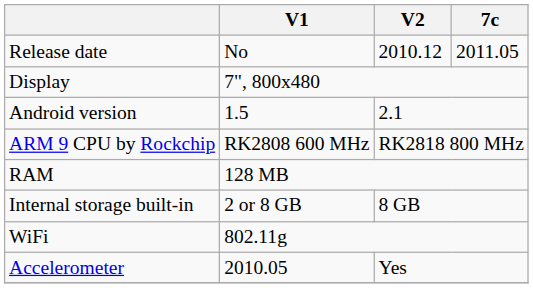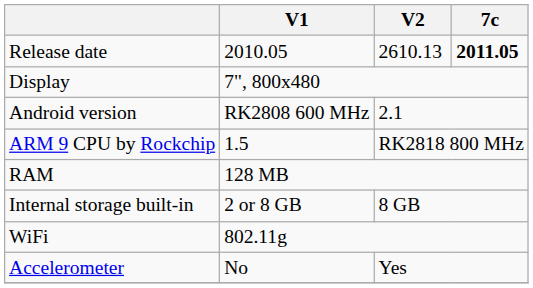 <table class="wikitable">
 <tr>
 <th></th>
 <th>V1</th>
 <th>V2</th>
 <th>7c</th>
 </tr>
 <tr>
 <td>Release date</td>
-<td>No</td>
-<td>2010.12</td>
-<td>2011.05</td>
+<td>2010.05</td>
+<td>2610.13</td>
+<td><strong>2011.05</strong></td>
 </tr>
 <tr>
 <td>Display</td>
 <td colspan=3>7", 800x480</td>
 </tr>
 <tr>
 <td>Android version</td>
-<td>1.5</td>
+<td>RK2808 600 MHz</td>
 <td colspan=2>2.1</td>
 </tr>
 <tr>
 <td><a href='#'>ARM 9</a> CPU by <a href='#'>Rockchip</a></td>
-<td>RK2808 600 MHz</td>
+<td>1.5</td>
 <td colspan=2>RK2818 800 MHz</td>
 </tr>
 <tr>
 <td>RAM</td>
 <td colspan=3>128 MB</td>
 </tr>
 <tr>
 <td>Internal storage built-in</td>
 <td>2 or 8 GB</td>
 <td colspan=2>8 GB</td>
 </tr>
 <tr>
 <td>WiFi</td>
 <td colspan=3>802.11g</td>
 </tr>
 <tr>
 <td><a href='#'>Accelerometer</a></td>
-<td>2010.05</td>
+<td>No</td>
 <td colspan=2>Yes</td>
 </tr>
 <tr>
 </tr>
 </table>
